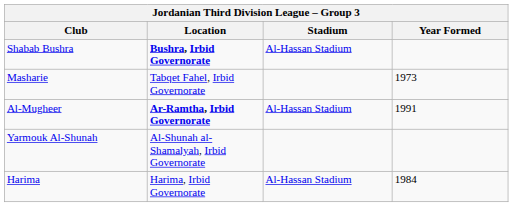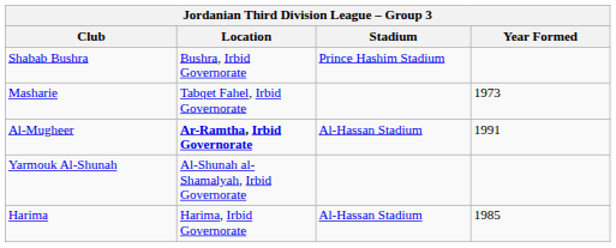 <table class="wikitable">
 <tr>
 <th colspan="4">Jordanian Third Division League – Group 3</th>
 </tr>
 <tr>
 <th style="width:200px;">Club</th>
 <th style="width:160px;">Location</th>
 <th style="width:180px;">Stadium</th>
 <th style="width:160px;">Year Formed</th>
 </tr>
 <tr style="vertical-align:top;">
 <td><a href='#'>Shabab Bushra</a></td>
-<td><strong><a href='#'>Bushra</a>, <a href='#'>Irbid Governorate</a></strong></td>
-<td><a href='#'>Al-Hassan Stadium</a></td>
+<td><a href='#'>Bushra</a>, <a href='#'>Irbid Governorate</a></td>
+<td><a href='#'>Prince Hashim Stadium</a></td>
 <td></td>
 </tr>
 <tr style="vertical-align:top;">
 <td><a href='#'>Masharie</a></td>
 <td><a href='#'>Tabqet Fahel</a>, <a href='#'>Irbid Governorate</a></td>
 <td></td>
 <td>1973</td>
 </tr>
 <tr style="vertical-align:top;">
 <td><a href='#'>Al-Mugheer</a></td>
 <td><strong><a href='#'>Ar-Ramtha</a>, <a href='#'>Irbid Governorate</a></strong></td>
 <td><a href='#'>Al-Hassan Stadium</a></td>
 <td>1991</td>
 </tr>
 <tr style="vertical-align:top;">
 <td><a href='#'>Yarmouk Al-Shunah</a></td>
 <td><a href='#'>Al-Shunah al-Shamalyah</a>, <a href='#'>Irbid Governorate</a></td>
 <td></td>
 <td></td>
 </tr>
 <tr style="vertical-align:top;">
 <td><a href='#'>Harima</a></td>
 <td><a href='#'>Harima</a>, <a href='#'>Irbid Governorate</a></td>
 <td><a href='#'>Al-Hassan Stadium</a></td>
-<td>1984</td>
+<td>1985</td>
 </tr>
 </table>
